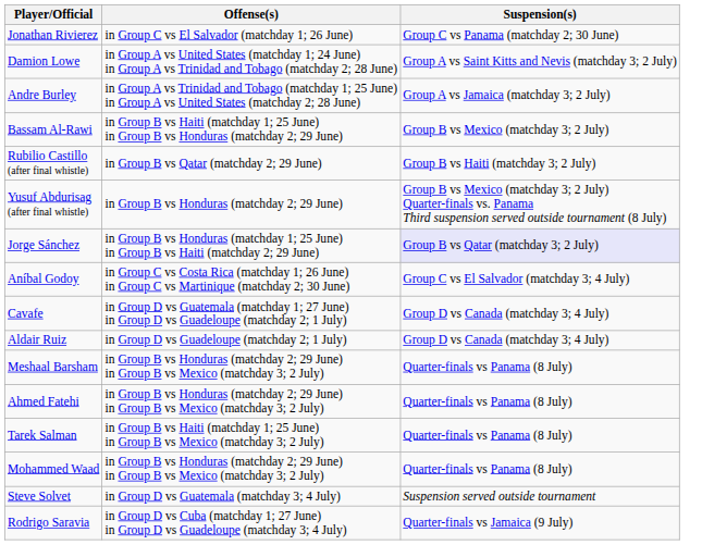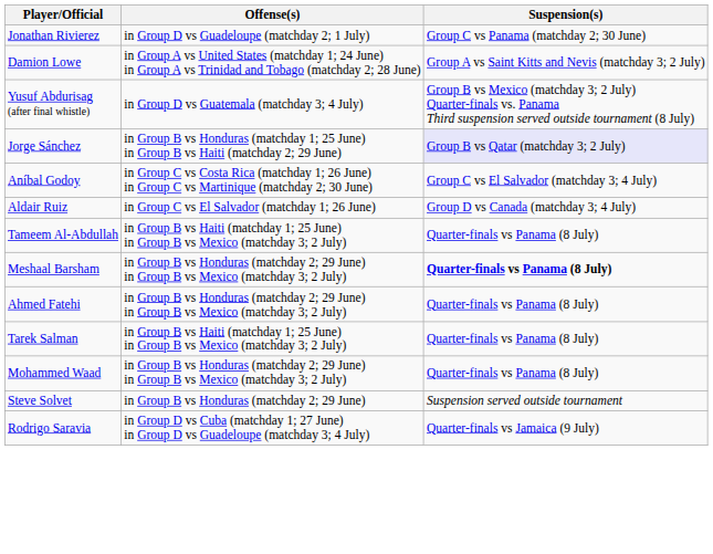 <table class="wikitable sortable plainrowheaders">
 <tr>
 <th>Player/Official</th>
 <th>Offense(s)</th>
 <th>Suspension(s)</th>
 </tr>
 <tr>
 <td> <a href='#'>Jonathan Rivierez</a></td>
-<td> in <a href='#'>Group C</a> vs <a href='#'>El Salvador</a> (matchday 1; 26 June)</td>
+<td> in <a href='#'>Group D</a> vs <a href='#'>Guadeloupe</a> (matchday 2; 1 July)</td>
 <td><a href='#'>Group C</a> vs <a href='#'>Panama</a> (matchday 2; 30 June)</td>
 </tr>
 <tr>
 <td> <a href='#'>Damion Lowe</a></td>
 <td> in <a href='#'>Group A</a> vs <a href='#'>United States</a> (matchday 1; 24 June)<br> in <a href='#'>Group A</a> vs <a href='#'>Trinidad and Tobago</a> (matchday 2; 28 June)</td>
 <td><a href='#'>Group A</a> vs <a href='#'>Saint Kitts and Nevis</a> (matchday 3; 2 July)</td>
 </tr>
 <tr>
-<td> <a href='#'>Andre Burley</a></td>
-<td> in <a href='#'>Group A</a> vs <a href='#'>Trinidad and Tobago</a> (matchday 1; 25 June)<br> in <a href='#'>Group A</a> vs <a href='#'>United States</a> (matchday 2; 28 June)</td>
-<td><a href='#'>Group A</a> vs <a href='#'>Jamaica</a> (matchday 3; 2 July)</td>
-</tr>
-<tr>
-<td> <a href='#'>Bassam Al-Rawi</a></td>
-<td> in <a href='#'>Group B</a> vs <a href='#'>Haiti</a> (matchday 1; 25 June)<br> in <a href='#'>Group B</a> vs <a href='#'>Honduras</a> (matchday 2; 29 June)</td>
-<td><a href='#'>Group B</a> vs <a href='#'>Mexico</a> (matchday 3; 2 July)</td>
-</tr>
-<tr>
-<td> <a href='#'>Rubilio Castillo</a> <br> <small>(after final whistle)</small></td>
-<td> in <a href='#'>Group B</a> vs <a href='#'>Qatar</a> (matchday 2; 29 June)</td>
-<td><a href='#'>Group B</a> vs <a href='#'>Haiti</a> (matchday 3; 2 July)</td>
-</tr>
-<tr>
 <td> <a href='#'>Yusuf Abdurisag</a> <br> <small>(after final whistle)</small></td>
-<td> in <a href='#'>Group B</a> vs <a href='#'>Honduras</a> (matchday 2; 29 June)</td>
+<td> in <a href='#'>Group D</a> vs <a href='#'>Guatemala</a> (matchday 3; 4 July)</td>
 <td><a href='#'>Group B</a> vs <a href='#'>Mexico</a> (matchday 3; 2 July) <br> <a href='#'>Quarter-finals</a> vs. <a href='#'>Panama</a> <br> <em>Third suspension served outside tournament</em> (8 July)</td>
 </tr>
 <tr>
 <td> <a href='#'>Jorge Sánchez</a></td>
 <td> in <a href='#'>Group B</a> vs <a href='#'>Honduras</a> (matchday 1; 25 June)<br> in <a href='#'>Group B</a> vs <a href='#'>Haiti</a> (matchday 2; 29 June)</td>
 <td style="background: lavender;"><a href='#'>Group B</a> vs <a href='#'>Qatar</a> (matchday 3; 2 July)</td>
 </tr>
 <tr>
 <td> <a href='#'>Aníbal Godoy</a></td>
 <td> in <a href='#'>Group C</a> vs <a href='#'>Costa Rica</a> (matchday 1; 26 June)<br> in <a href='#'>Group C</a> vs <a href='#'>Martinique</a> (matchday 2; 30 June)</td>
 <td><a href='#'>Group C</a> vs <a href='#'>El Salvador</a> (matchday 3; 4 July)</td>
 </tr>
 <tr>
-<td> <a href='#'>Cavafe</a></td>
-<td> in <a href='#'>Group D</a> vs <a href='#'>Guatemala</a> (matchday 1; 27 June)<br> in <a href='#'>Group D</a> vs <a href='#'>Guadeloupe</a> (matchday 2; 1 July)</td>
+<td> <a href='#'>Aldair Ruiz</a></td>
+<td> in <a href='#'>Group C</a> vs <a href='#'>El Salvador</a> (matchday 1; 26 June)</td>
 <td><a href='#'>Group D</a> vs <a href='#'>Canada</a> (matchday 3; 4 July)</td>
 </tr>
 <tr>
-<td> <a href='#'>Aldair Ruiz</a></td>
-<td> in <a href='#'>Group D</a> vs <a href='#'>Guadeloupe</a> (matchday 2; 1 July)</td>
-<td><a href='#'>Group D</a> vs <a href='#'>Canada</a> (matchday 3; 4 July)</td>
+<td> <a href='#'>Tameem Al-Abdullah</a></td>
+<td> in <a href='#'>Group B</a> vs <a href='#'>Haiti</a> (matchday 1; 25 June)<br> in <a href='#'>Group B</a> vs <a href='#'>Mexico</a> (matchday 3; 2 July)</td>
+<td><a href='#'>Quarter-finals</a> vs <a href='#'>Panama</a> (8 July)</td>
 </tr>
 <tr>
 <td> <a href='#'>Meshaal Barsham</a></td>
 <td> in <a href='#'>Group B</a> vs <a href='#'>Honduras</a> (matchday 2; 29 June)<br> in <a href='#'>Group B</a> vs <a href='#'>Mexico</a> (matchday 3; 2 July)</td>
-<td><a href='#'>Quarter-finals</a> vs <a href='#'>Panama</a> (8 July)</td>
+<td><strong><a href='#'>Quarter-finals</a> vs <a href='#'>Panama</a> (8 July)</strong></td>
 </tr>
 <tr>
 <td> <a href='#'>Ahmed Fatehi</a></td>
 <td> in <a href='#'>Group B</a> vs <a href='#'>Honduras</a> (matchday 2; 29 June)<br> in <a href='#'>Group B</a> vs <a href='#'>Mexico</a> (matchday 3; 2 July)</td>
 <td><a href='#'>Quarter-finals</a> vs <a href='#'>Panama</a> (8 July)</td>
 </tr>
 <tr>
 <td> <a href='#'>Tarek Salman</a></td>
 <td> in <a href='#'>Group B</a> vs <a href='#'>Haiti</a> (matchday 1; 25 June)<br> in <a href='#'>Group B</a> vs <a href='#'>Mexico</a> (matchday 3; 2 July)</td>
 <td><a href='#'>Quarter-finals</a> vs <a href='#'>Panama</a> (8 July)</td>
 </tr>
 <tr>
 <td> <a href='#'>Mohammed Waad</a></td>
 <td> in <a href='#'>Group B</a> vs <a href='#'>Honduras</a> (matchday 2; 29 June)<br> in <a href='#'>Group B</a> vs <a href='#'>Mexico</a> (matchday 3; 2 July)</td>
 <td><a href='#'>Quarter-finals</a> vs <a href='#'>Panama</a> (8 July)</td>
 </tr>
 <tr>
 <td> <a href='#'>Steve Solvet</a></td>
-<td> in <a href='#'>Group D</a> vs <a href='#'>Guatemala</a> (matchday 3; 4 July)</td>
+<td> in <a href='#'>Group B</a> vs <a href='#'>Honduras</a> (matchday 2; 29 June)</td>
 <td><em>Suspension served outside tournament</em></td>
 </tr>
 <tr>
 <td> <a href='#'>Rodrigo Saravia</a></td>
 <td> in <a href='#'>Group D</a> vs <a href='#'>Cuba</a> (matchday 1; 27 June)<br> in <a href='#'>Group D</a> vs <a href='#'>Guadeloupe</a> (matchday 3; 4 July)</td>
 <td><a href='#'>Quarter-finals</a> vs <a href='#'>Jamaica</a> (9 July)</td>
 </tr>
 </table>
